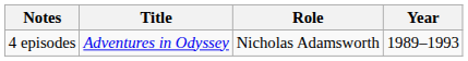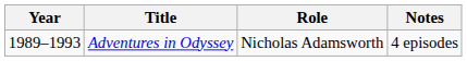 <table class="wikitable sortable">
 <tr>
-<th>Notes</th>
+<th>Year</th>
 <th>Title</th>
 <th>Role</th>
-<th>Year</th>
+<th>Notes</th>
 </tr>
 <tr>
-<td>4 episodes</td>
+<td>1989–1993</td>
 <td><em><a href='#'>Adventures in Odyssey</a></em></td>
 <td>Nicholas Adamsworth</td>
-<td>1989–1993</td>
+<td>4 episodes</td>
 </tr>
 </table>
